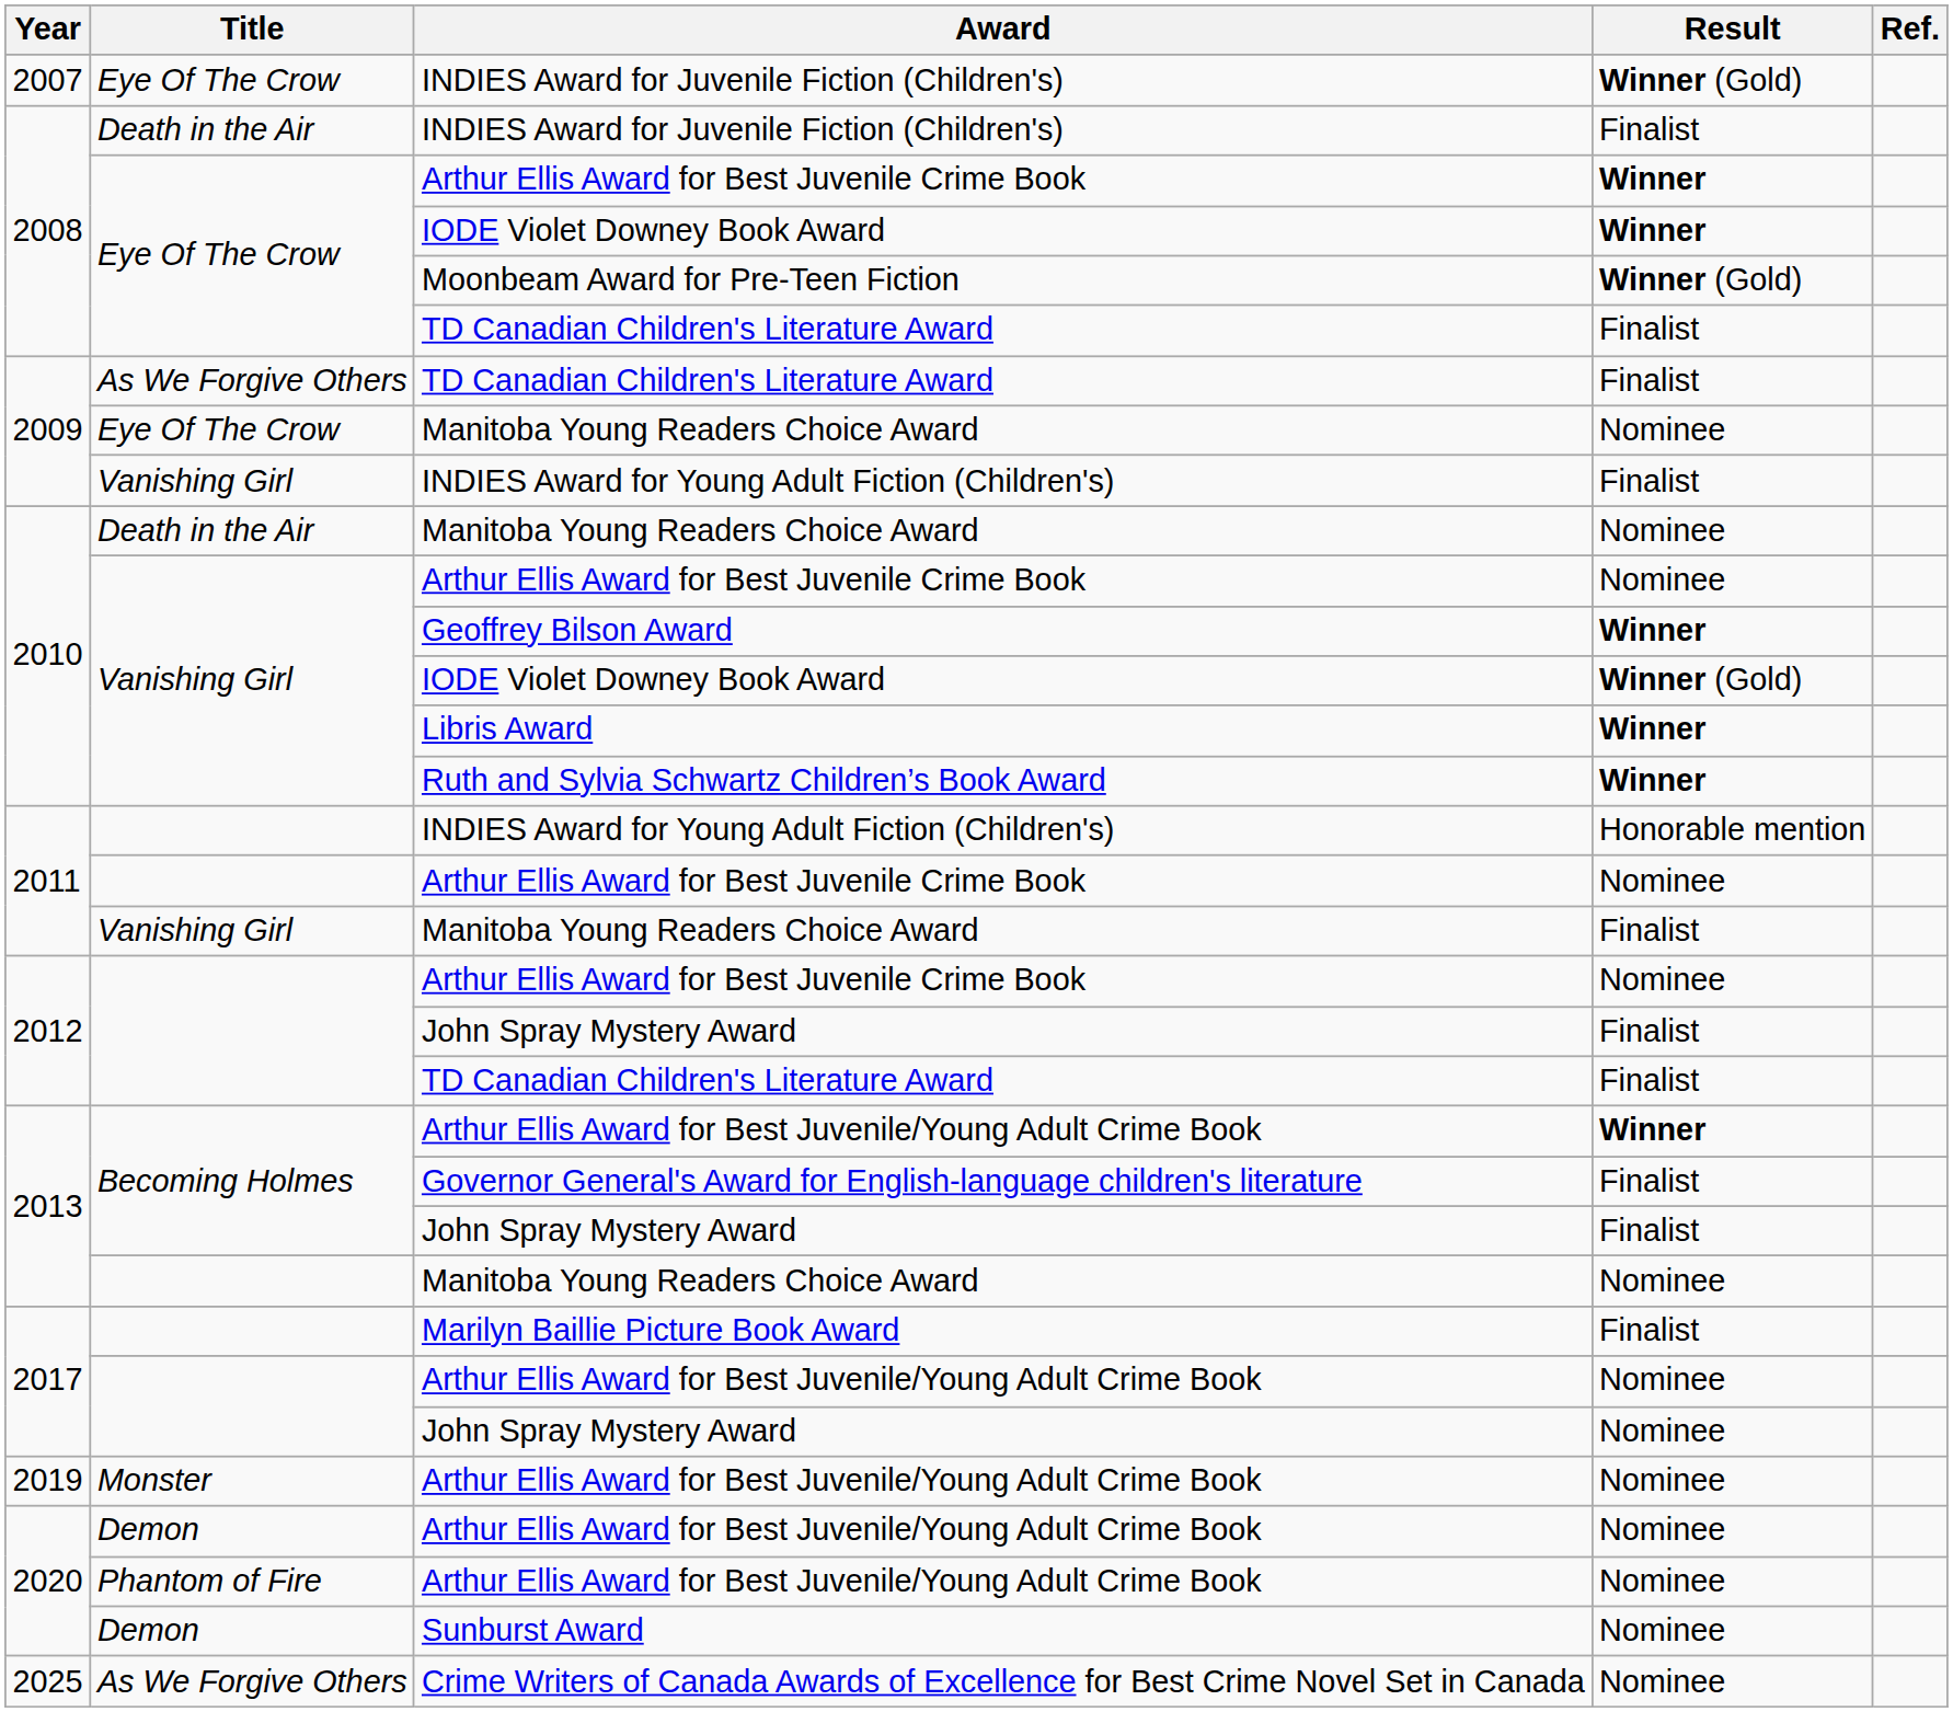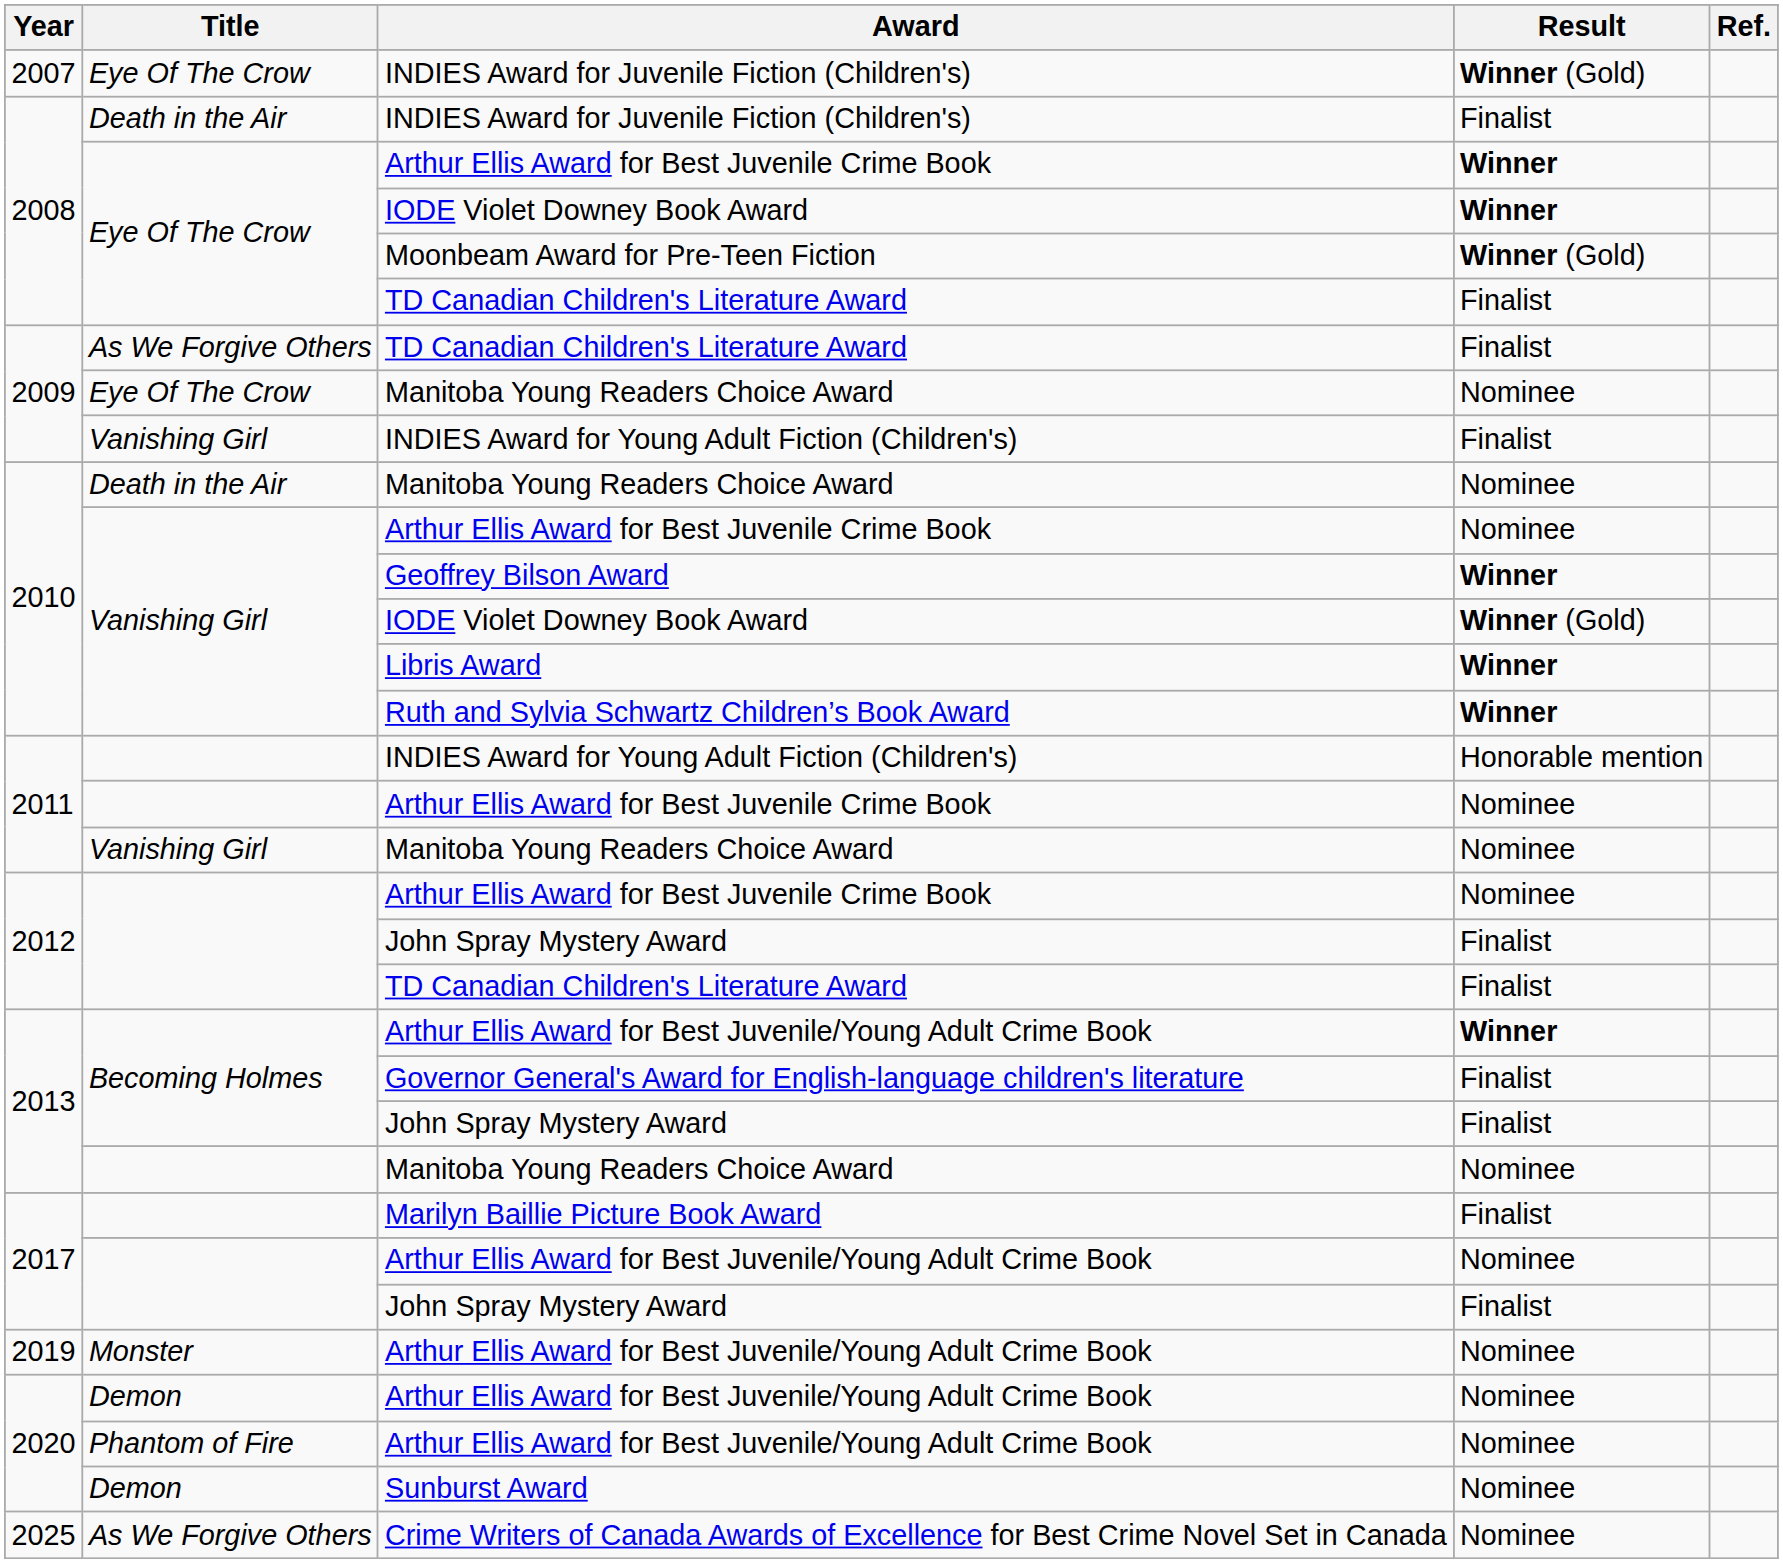 <table class="wikitable sortable mw-collapsible">
 <tr>
 <th>Year</th>
 <th>Title</th>
 <th>Award</th>
 <th>Result</th>
 <th>Ref.</th>
 </tr>
 <tr>
 <td>2007</td>
 <td><em>Eye Of The Crow</em></td>
 <td>INDIES Award for Juvenile Fiction (Children's)</td>
 <td><strong>Winner</strong> (Gold)</td>
 <td></td>
 </tr>
 <tr>
 <td rowspan="5">2008</td>
 <td><em>Death in the Air</em></td>
 <td>INDIES Award for Juvenile Fiction (Children's)</td>
 <td>Finalist</td>
 <td></td>
 </tr>
 <tr>
 <td rowspan="4"><em>Eye Of The Crow</em></td>
 <td><a href='#'>Arthur Ellis Award</a> for Best Juvenile Crime Book</td>
 <td><strong>Winner</strong></td>
 <td></td>
 </tr>
 <tr>
 <td><a href='#'>IODE</a> Violet Downey Book Award</td>
 <td><strong>Winner</strong></td>
 <td></td>
 </tr>
 <tr>
 <td>Moonbeam Award for Pre-Teen Fiction</td>
 <td><strong>Winner</strong> (Gold)</td>
 <td></td>
 </tr>
 <tr>
 <td><a href='#'>TD Canadian Children's Literature Award</a></td>
 <td>Finalist</td>
 <td></td>
 </tr>
 <tr>
 <td rowspan="3">2009</td>
 <td><em>As We Forgive Others</em></td>
 <td><a href='#'>TD Canadian Children's Literature Award</a></td>
 <td>Finalist</td>
 <td></td>
 </tr>
 <tr>
 <td><em>Eye Of The Crow</em></td>
 <td>Manitoba Young Readers Choice Award</td>
 <td>Nominee</td>
 <td></td>
 </tr>
 <tr>
 <td><em>Vanishing Girl</em></td>
 <td>INDIES Award for Young Adult Fiction (Children's)</td>
 <td>Finalist</td>
 <td></td>
 </tr>
 <tr>
 <td rowspan="6">2010</td>
 <td><em>Death in the Air</em></td>
 <td>Manitoba Young Readers Choice Award</td>
 <td>Nominee</td>
 <td></td>
 </tr>
 <tr>
 <td rowspan="5"><em>Vanishing Girl</em></td>
 <td><a href='#'>Arthur Ellis Award</a> for Best Juvenile Crime Book</td>
 <td>Nominee</td>
 <td></td>
 </tr>
 <tr>
 <td><a href='#'>Geoffrey Bilson Award</a></td>
 <td><strong>Winner</strong></td>
 <td></td>
 </tr>
 <tr>
 <td><a href='#'>IODE</a> Violet Downey Book Award</td>
 <td><strong>Winner</strong> (Gold)</td>
 <td></td>
 </tr>
 <tr>
 <td><a href='#'>Libris Award</a></td>
 <td><strong>Winner</strong></td>
 <td></td>
 </tr>
 <tr>
 <td><a href='#'>Ruth and Sylvia Schwartz Children’s Book Award</a></td>
 <td><strong>Winner</strong></td>
 <td></td>
 </tr>
 <tr>
 <td rowspan="3">2011</td>
 <td></td>
 <td>INDIES Award for Young Adult Fiction (Children's)</td>
 <td>Honorable mention</td>
 <td></td>
 </tr>
 <tr>
 <td></td>
 <td><a href='#'>Arthur Ellis Award</a> for Best Juvenile Crime Book</td>
 <td>Nominee</td>
 <td></td>
 </tr>
 <tr>
 <td><em>Vanishing Girl</em></td>
 <td>Manitoba Young Readers Choice Award</td>
-<td>Finalist</td>
+<td>Nominee</td>
 <td></td>
 </tr>
 <tr>
 <td rowspan="3">2012</td>
 <td rowspan="3"></td>
 <td><a href='#'>Arthur Ellis Award</a> for Best Juvenile Crime Book</td>
 <td>Nominee</td>
 <td></td>
 </tr>
 <tr>
 <td>John Spray Mystery Award</td>
 <td>Finalist</td>
 <td></td>
 </tr>
 <tr>
 <td><a href='#'>TD Canadian Children's Literature Award</a></td>
 <td>Finalist</td>
 <td></td>
 </tr>
 <tr>
 <td rowspan="4">2013</td>
 <td rowspan="3"><em>Becoming Holmes</em></td>
 <td><a href='#'>Arthur Ellis Award</a> for Best Juvenile/Young Adult Crime Book</td>
 <td><strong>Winner</strong></td>
 <td></td>
 </tr>
 <tr>
 <td><a href='#'>Governor General's Award for English-language children's literature</a></td>
 <td>Finalist</td>
 <td></td>
 </tr>
 <tr>
 <td>John Spray Mystery Award</td>
 <td>Finalist</td>
 <td></td>
 </tr>
 <tr>
 <td></td>
 <td>Manitoba Young Readers Choice Award</td>
 <td>Nominee</td>
 <td></td>
 </tr>
 <tr>
 <td rowspan="3">2017</td>
 <td></td>
 <td><a href='#'>Marilyn Baillie Picture Book Award</a></td>
 <td>Finalist</td>
 <td></td>
 </tr>
 <tr>
 <td rowspan="2"></td>
 <td><a href='#'>Arthur Ellis Award</a> for Best Juvenile/Young Adult Crime Book</td>
 <td>Nominee</td>
 <td></td>
 </tr>
 <tr>
 <td>John Spray Mystery Award</td>
-<td>Nominee</td>
+<td>Finalist</td>
 <td></td>
 </tr>
 <tr>
 <td>2019</td>
 <td><em>Monster</em></td>
 <td><a href='#'>Arthur Ellis Award</a> for Best Juvenile/Young Adult Crime Book</td>
 <td>Nominee</td>
 <td></td>
 </tr>
 <tr>
 <td rowspan="3">2020</td>
 <td><em>Demon</em></td>
 <td><a href='#'>Arthur Ellis Award</a> for Best Juvenile/Young Adult Crime Book</td>
 <td>Nominee</td>
 <td></td>
 </tr>
 <tr>
 <td><em>Phantom of Fire</em></td>
 <td><a href='#'>Arthur Ellis Award</a> for Best Juvenile/Young Adult Crime Book</td>
 <td>Nominee</td>
 <td></td>
 </tr>
 <tr>
 <td><em>Demon</em></td>
 <td><a href='#'>Sunburst Award</a></td>
 <td>Nominee</td>
 <td></td>
 </tr>
 <tr>
 <td>2025</td>
 <td><em>As We Forgive Others</em></td>
 <td><a href='#'>Crime Writers of Canada Awards of Excellence</a> for Best Crime Novel Set in Canada</td>
 <td>Nominee</td>
 <td></td>
 </tr>
 </table>
